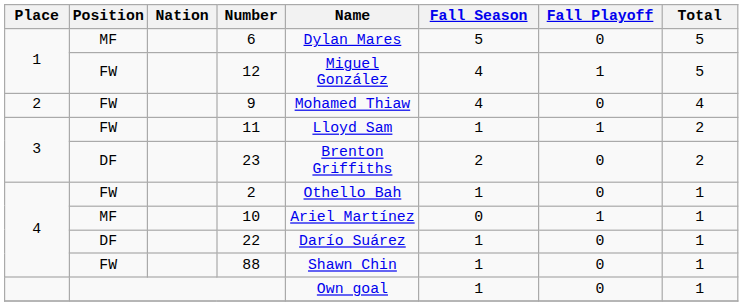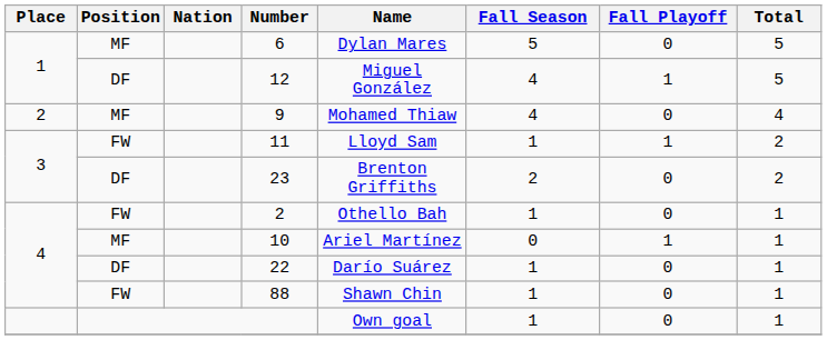 <table class="wikitable" style="font-size: 95%; text-align: center;">
 <tr>
 <th width=60>Place</th>
 <th width=60>Position</th>
 <th width=60>Nation</th>
 <th width=60>Number</th>
 <th width=150>Name</th>
 <th width=150><a href='#'>Fall Season</a></th>
 <th width=150><a href='#'>Fall Playoff</a></th>
 <th width=80><strong>Total</strong></th>
 </tr>
 <tr>
 <td rowspan="2">1</td>
 <td>MF</td>
 <td></td>
 <td>6</td>
 <td><a href='#'>Dylan Mares</a></td>
 <td>5</td>
 <td>0</td>
 <td>5</td>
 </tr>
 <tr>
-<td>FW</td>
+<td>DF</td>
 <td></td>
 <td>12</td>
 <td><a href='#'>Miguel González</a></td>
 <td>4</td>
 <td>1</td>
 <td>5</td>
 </tr>
 <tr>
 <td>2</td>
-<td>FW</td>
+<td>MF</td>
 <td></td>
 <td>9</td>
 <td><a href='#'>Mohamed Thiaw</a></td>
 <td>4</td>
 <td>0</td>
 <td>4</td>
 </tr>
 <tr>
 <td rowspan="2">3</td>
 <td>FW</td>
 <td></td>
 <td>11</td>
 <td><a href='#'>Lloyd Sam</a></td>
 <td>1</td>
 <td>1</td>
 <td>2</td>
 </tr>
 <tr>
 <td>DF</td>
 <td></td>
 <td>23</td>
 <td><a href='#'>Brenton Griffiths</a></td>
 <td>2</td>
 <td>0</td>
 <td>2</td>
 </tr>
 <tr>
 <td rowspan="4">4</td>
 <td>FW</td>
 <td></td>
 <td>2</td>
 <td><a href='#'>Othello Bah</a></td>
 <td>1</td>
 <td>0</td>
 <td>1</td>
 </tr>
 <tr>
 <td>MF</td>
 <td></td>
 <td>10</td>
 <td><a href='#'>Ariel Martínez</a></td>
 <td>0</td>
 <td>1</td>
 <td>1</td>
 </tr>
 <tr>
 <td>DF</td>
 <td></td>
 <td>22</td>
 <td><a href='#'>Darío Suárez</a></td>
 <td>1</td>
 <td>0</td>
 <td>1</td>
 </tr>
 <tr>
 <td>FW</td>
 <td></td>
 <td>88</td>
 <td><a href='#'>Shawn Chin</a></td>
 <td>1</td>
 <td>0</td>
 <td>1</td>
 </tr>
 <tr>
 <td></td>
 <td colspan="3"></td>
 <td><a href='#'>Own goal</a></td>
 <td>1</td>
 <td>0</td>
 <td>1</td>
 </tr>
 <tr>
 </tr>
 </table>
